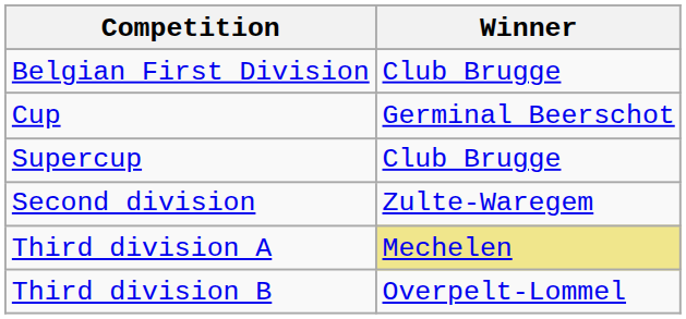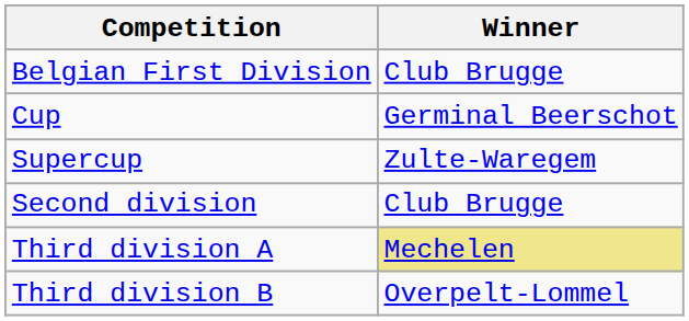 <table class="wikitable">
 <tr>
 <th>Competition</th>
 <th>Winner</th>
 </tr>
 <tr>
 <td><a href='#'>Belgian First Division</a></td>
 <td><a href='#'>Club Brugge</a></td>
 </tr>
 <tr>
 <td><a href='#'>Cup</a></td>
 <td><a href='#'>Germinal Beerschot</a></td>
 </tr>
 <tr>
 <td><a href='#'>Supercup</a></td>
-<td><a href='#'>Club Brugge</a></td>
+<td><a href='#'>Zulte-Waregem</a></td>
 </tr>
 <tr>
 <td><a href='#'>Second division</a></td>
-<td><a href='#'>Zulte-Waregem</a></td>
+<td><a href='#'>Club Brugge</a></td>
 </tr>
 <tr>
 <td><a href='#'>Third division A</a></td>
 <td style="background: khaki;"><a href='#'>Mechelen</a></td>
 </tr>
 <tr>
 <td><a href='#'>Third division B</a></td>
 <td><a href='#'>Overpelt-Lommel</a></td>
 </tr>
 </table>
